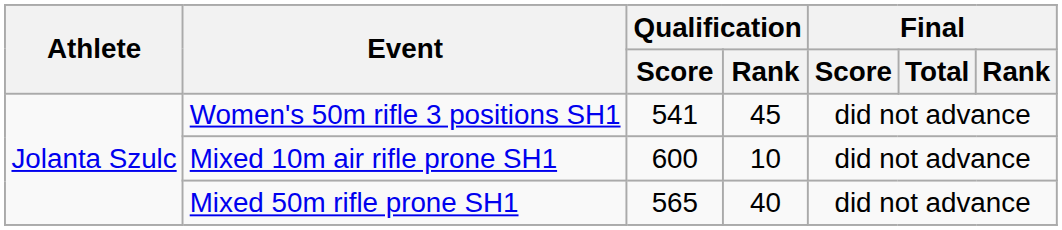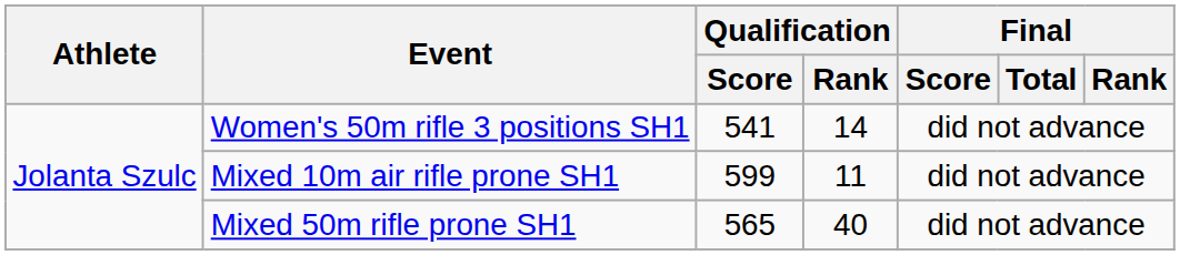 <table class=wikitable style="font-size:90%">
 <tr>
 <th rowspan="2">Athlete</th>
 <th rowspan="2">Event</th>
 <th colspan="2">Qualification</th>
 <th colspan="3">Final</th>
 </tr>
 <tr>
 <th>Score</th>
 <th>Rank</th>
 <th>Score</th>
 <th>Total</th>
 <th>Rank</th>
 </tr>
 <tr>
 <td rowspan="3"><a href='#'>Jolanta Szulc</a></td>
 <td><a href='#'>Women's 50m rifle 3 positions SH1</a></td>
 <td align=center>541</td>
-<td align=center>45</td>
+<td align=center>14</td>
 <td align=center colspan="3">did not advance</td>
 </tr>
 <tr>
 <td><a href='#'>Mixed 10m air rifle prone SH1</a></td>
-<td align=center>600</td>
-<td align=center>10</td>
+<td align=center>599</td>
+<td align=center>11</td>
 <td align=center colspan="3">did not advance</td>
 </tr>
 <tr>
 <td><a href='#'>Mixed 50m rifle prone SH1</a></td>
 <td align=center>565</td>
 <td align=center>40</td>
 <td align=center colspan="3">did not advance</td>
 </tr>
 </table>
